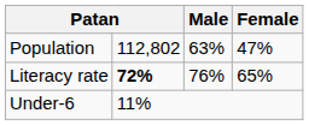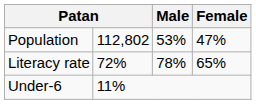 <table class="wikitable">
 <tr>
 <th colspan="2">Patan</th>
 <th>Male</th>
 <th>Female</th>
 </tr>
 <tr>
 <td>Population</td>
 <td>112,802</td>
-<td>63%</td>
+<td>53%</td>
 <td>47%</td>
 </tr>
 <tr>
 <td>Literacy rate</td>
-<td><strong>72%</strong></td>
-<td>76%</td>
+<td>72%</td>
+<td>78%</td>
 <td>65%</td>
 </tr>
 <tr>
 <td>Under-6</td>
 <td colspan="3">11%</td>
 </tr>
 </table>
